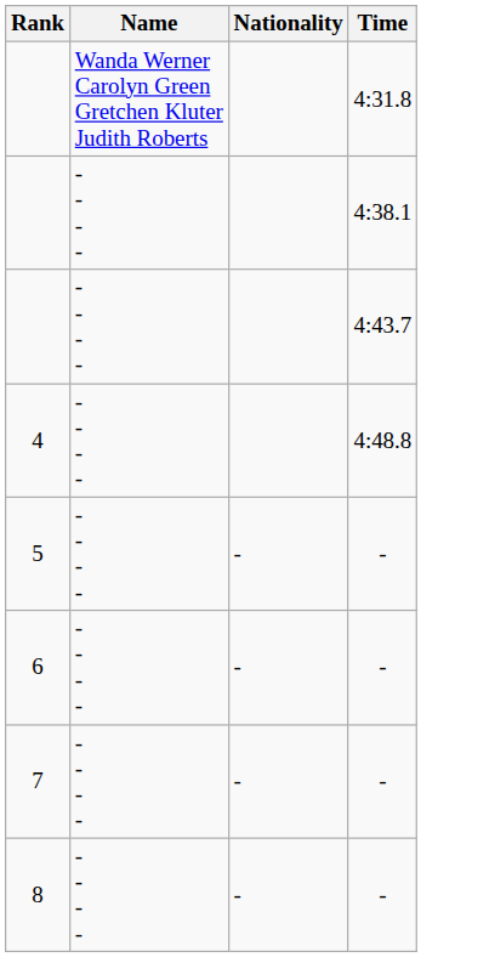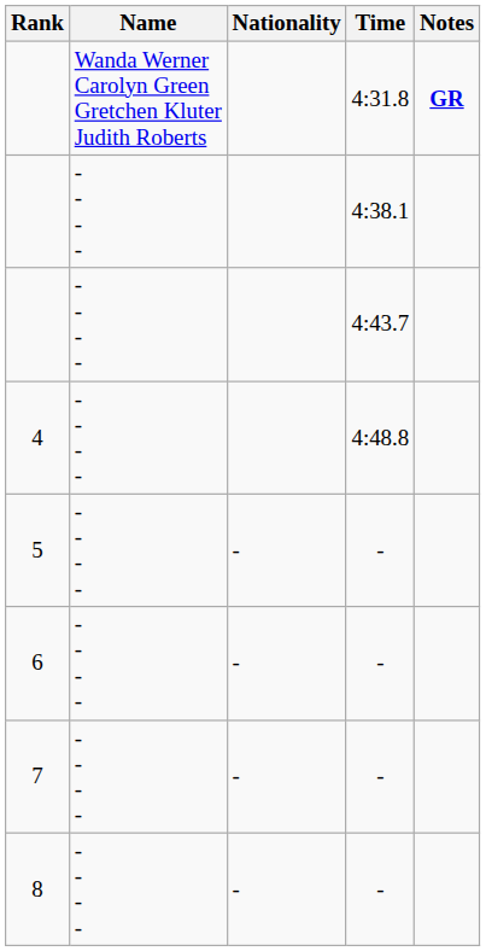 <table class="wikitable sortable" style="text-align:center">
 <tr>
 <th>Rank</th>
 <th>Name</th>
 <th>Nationality</th>
 <th>Time</th>
+<th>Notes</th>
 </tr>
 <tr>
 <td></td>
 <td align=left><a href='#'>Wanda Werner</a> <br> <a href='#'>Carolyn Green</a> <br> <a href='#'>Gretchen Kluter</a> <br> <a href='#'>Judith Roberts</a></td>
 <td align=left></td>
 <td>4:31.8</td>
+<td><strong><a href='#'>GR</a></strong></td>
 </tr>
 <tr>
 <td></td>
 <td align=left>- <br> - <br> - <br> -</td>
 <td align=left></td>
 <td>4:38.1</td>
+<td></td>
 </tr>
 <tr>
 <td></td>
 <td align=left>- <br> - <br> - <br> -</td>
 <td align=left></td>
 <td>4:43.7</td>
+<td></td>
 </tr>
 <tr>
 <td>4</td>
 <td align=left>- <br> - <br> - <br> -</td>
 <td align=left></td>
 <td>4:48.8</td>
+<td></td>
 </tr>
 <tr>
 <td>5</td>
 <td align=left>- <br> - <br> - <br> -</td>
 <td align=left>-</td>
 <td>-</td>
+<td></td>
 </tr>
 <tr>
 <td>6</td>
 <td align=left>- <br> - <br> - <br> -</td>
 <td align=left>-</td>
 <td>-</td>
+<td></td>
 </tr>
 <tr>
 <td>7</td>
 <td align=left>- <br> - <br> - <br> -</td>
 <td align=left>-</td>
 <td>-</td>
+<td></td>
 </tr>
 <tr>
 <td>8</td>
 <td align=left>- <br> - <br> - <br> -</td>
 <td align=left>-</td>
 <td>-</td>
+<td></td>
 </tr>
 </table>
